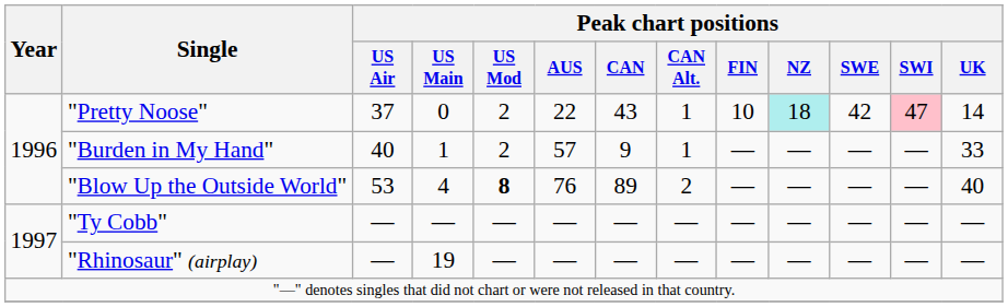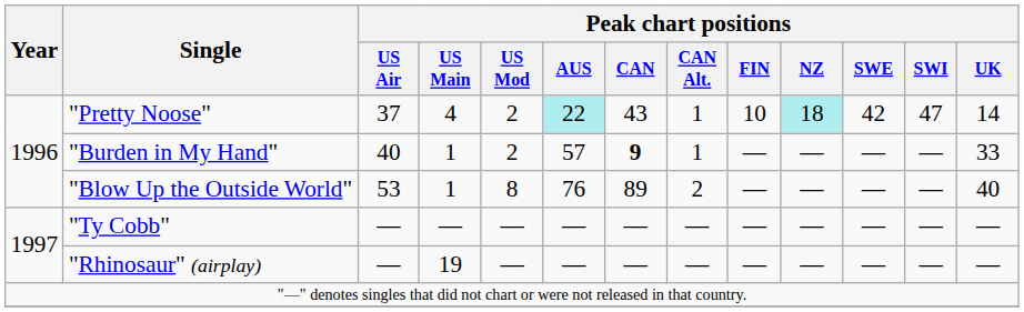 <table class="wikitable">
 <tr>
 <th rowspan="2">Year</th>
 <th rowspan="2">Single</th>
 <th colspan="11">Peak chart positions</th>
 </tr>
 <tr>
 <th style="width:3em;font-size:75%"><a href='#'>US <br>Air</a><br></th>
 <th style="width:3em;font-size:75%"><a href='#'>US Main</a><br></th>
 <th style="width:3em;font-size:75%"><a href='#'>US Mod</a><br></th>
 <th style="width:3em;font-size:75%"><a href='#'>AUS</a><br></th>
 <th style="width:3em;font-size:75%"><a href='#'>CAN</a><br></th>
 <th style="width:3em;font-size:75%"><a href='#'>CAN Alt.</a><br></th>
 <th style="width:2.5em;font-size:75%"><a href='#'>FIN</a><br></th>
 <th style="width:3em;font-size:75%"><a href='#'>NZ</a><br></th>
 <th style="width:3em;font-size:75%"><a href='#'>SWE</a><br></th>
 <th style="width:2.5em;font-size:75%"><a href='#'>SWI</a><br></th>
 <th style="width:3em;font-size:75%"><a href='#'>UK</a><br></th>
 </tr>
 <tr>
 <td rowspan="3">1996</td>
 <td>"<a href='#'>Pretty Noose</a>"</td>
 <td align="center">37</td>
-<td align="center">0</td>
+<td align="center">4</td>
 <td align="center">2</td>
-<td align="center">22</td>
+<td align="center" style="background: paleturquoise;">22</td>
 <td align="center">43</td>
 <td align="center">1</td>
 <td align="center">10</td>
 <td align="center" style="background: paleturquoise;">18</td>
 <td align="center">42</td>
-<td align="center" style="background: pink;">47</td>
+<td align="center">47</td>
 <td align="center">14</td>
 </tr>
 <tr>
 <td>"<a href='#'>Burden in My Hand</a>"</td>
 <td align="center">40</td>
 <td align="center">1</td>
 <td align="center">2</td>
 <td align="center">57</td>
-<td align="center">9</td>
+<td align="center"><strong>9</strong></td>
 <td align="center">1</td>
 <td align="center">—</td>
 <td align="center">—</td>
 <td align="center">—</td>
 <td align="center">—</td>
 <td align="center">33</td>
 </tr>
 <tr>
 <td>"<a href='#'>Blow Up the Outside World</a>"</td>
 <td align="center">53</td>
-<td align="center">4</td>
-<td align="center"><strong>8</strong></td>
+<td align="center">1</td>
+<td align="center">8</td>
 <td align="center">76</td>
 <td align="center">89</td>
 <td align="center">2</td>
 <td align="center">—</td>
 <td align="center">—</td>
 <td align="center">—</td>
 <td align="center">—</td>
 <td align="center">40</td>
 </tr>
 <tr>
 <td rowspan="2">1997</td>
 <td>"<a href='#'>Ty Cobb</a>"</td>
 <td align="center">—</td>
 <td align="center">—</td>
 <td align="center">—</td>
 <td align="center">—</td>
 <td align="center">—</td>
 <td align="center">—</td>
 <td align="center">—</td>
 <td align="center">—</td>
 <td align="center">—</td>
 <td align="center">—</td>
 <td align="center">—</td>
 </tr>
 <tr>
 <td>"<a href='#'>Rhinosaur</a>" <small><em>(airplay)</em></small></td>
 <td align="center">—</td>
 <td align="center">19</td>
 <td align="center">—</td>
 <td align="center">—</td>
 <td align="center">—</td>
 <td align="center">—</td>
 <td align="center">—</td>
 <td align="center">—</td>
 <td align="center">—</td>
 <td align="center">—</td>
 <td align="center">—</td>
 </tr>
 <tr>
 <td align="center" colspan="30" style="font-size: 8pt">"—" denotes singles that did not chart or were not released in that country.</td>
 </tr>
 <tr>
 </tr>
 </table>
